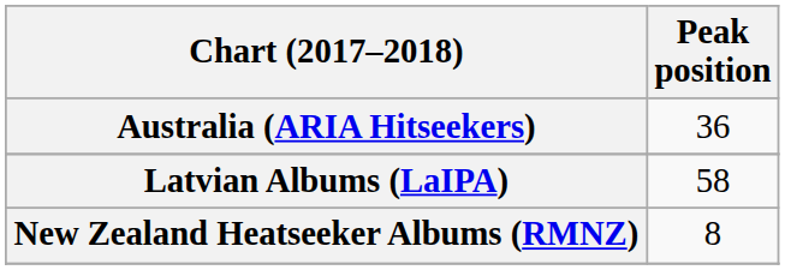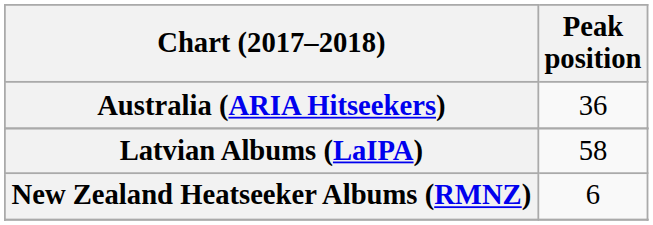 <table class="wikitable sortable plainrowheaders" style="text-align:center">
 <tr>
 <th scope="col">Chart (2017–2018)</th>
 <th scope="col">Peak<br> position</th>
 </tr>
 <tr>
 <th scope="row">Australia (<a href='#'>ARIA Hitseekers</a>)</th>
 <td>36</td>
 </tr>
 <tr>
 </tr>
 <tr>
 </tr>
 <tr>
 </tr>
 <tr>
 </tr>
 <tr>
 </tr>
 <tr>
 </tr>
 <tr>
 </tr>
 <tr>
 <th scope="row">Latvian Albums (<a href='#'>LaIPA</a>)</th>
 <td>58</td>
 </tr>
 <tr>
 <th scope="row">New Zealand Heatseeker Albums (<a href='#'>RMNZ</a>)</th>
-<td>8</td>
+<td>6</td>
 </tr>
 <tr>
 </tr>
 <tr>
 </tr>
 <tr>
 </tr>
 <tr>
 </tr>
 </table>
